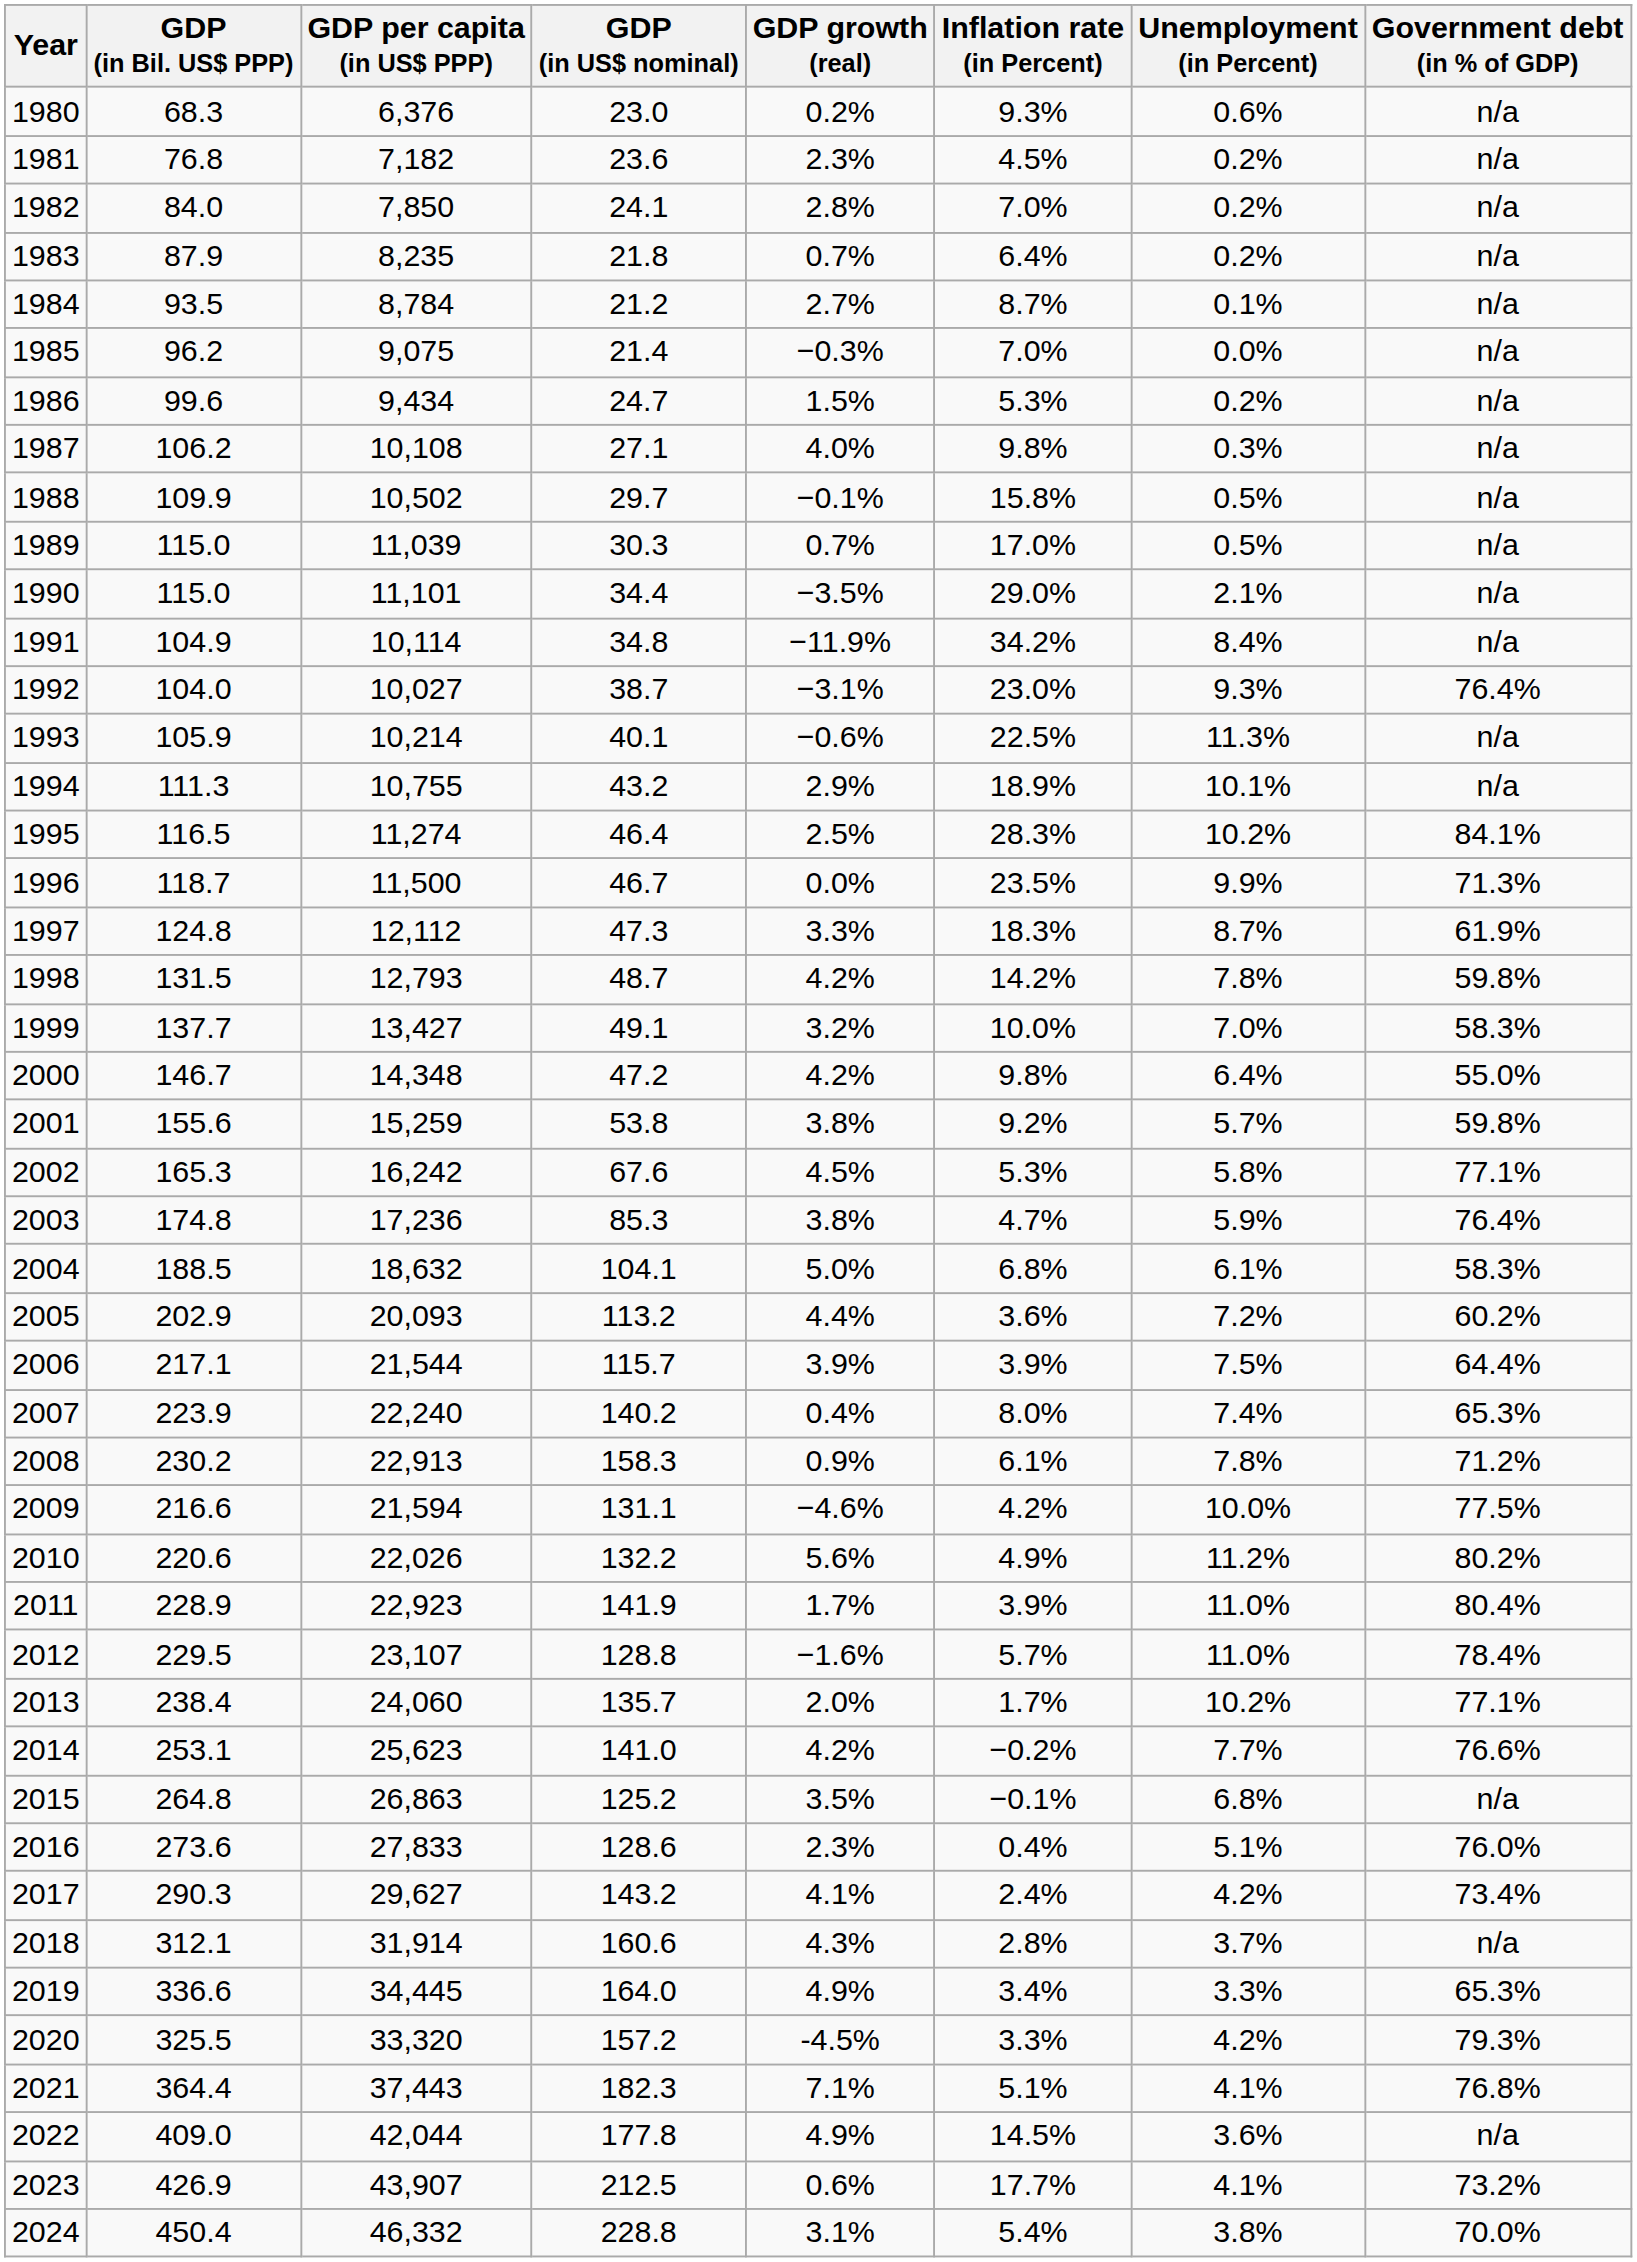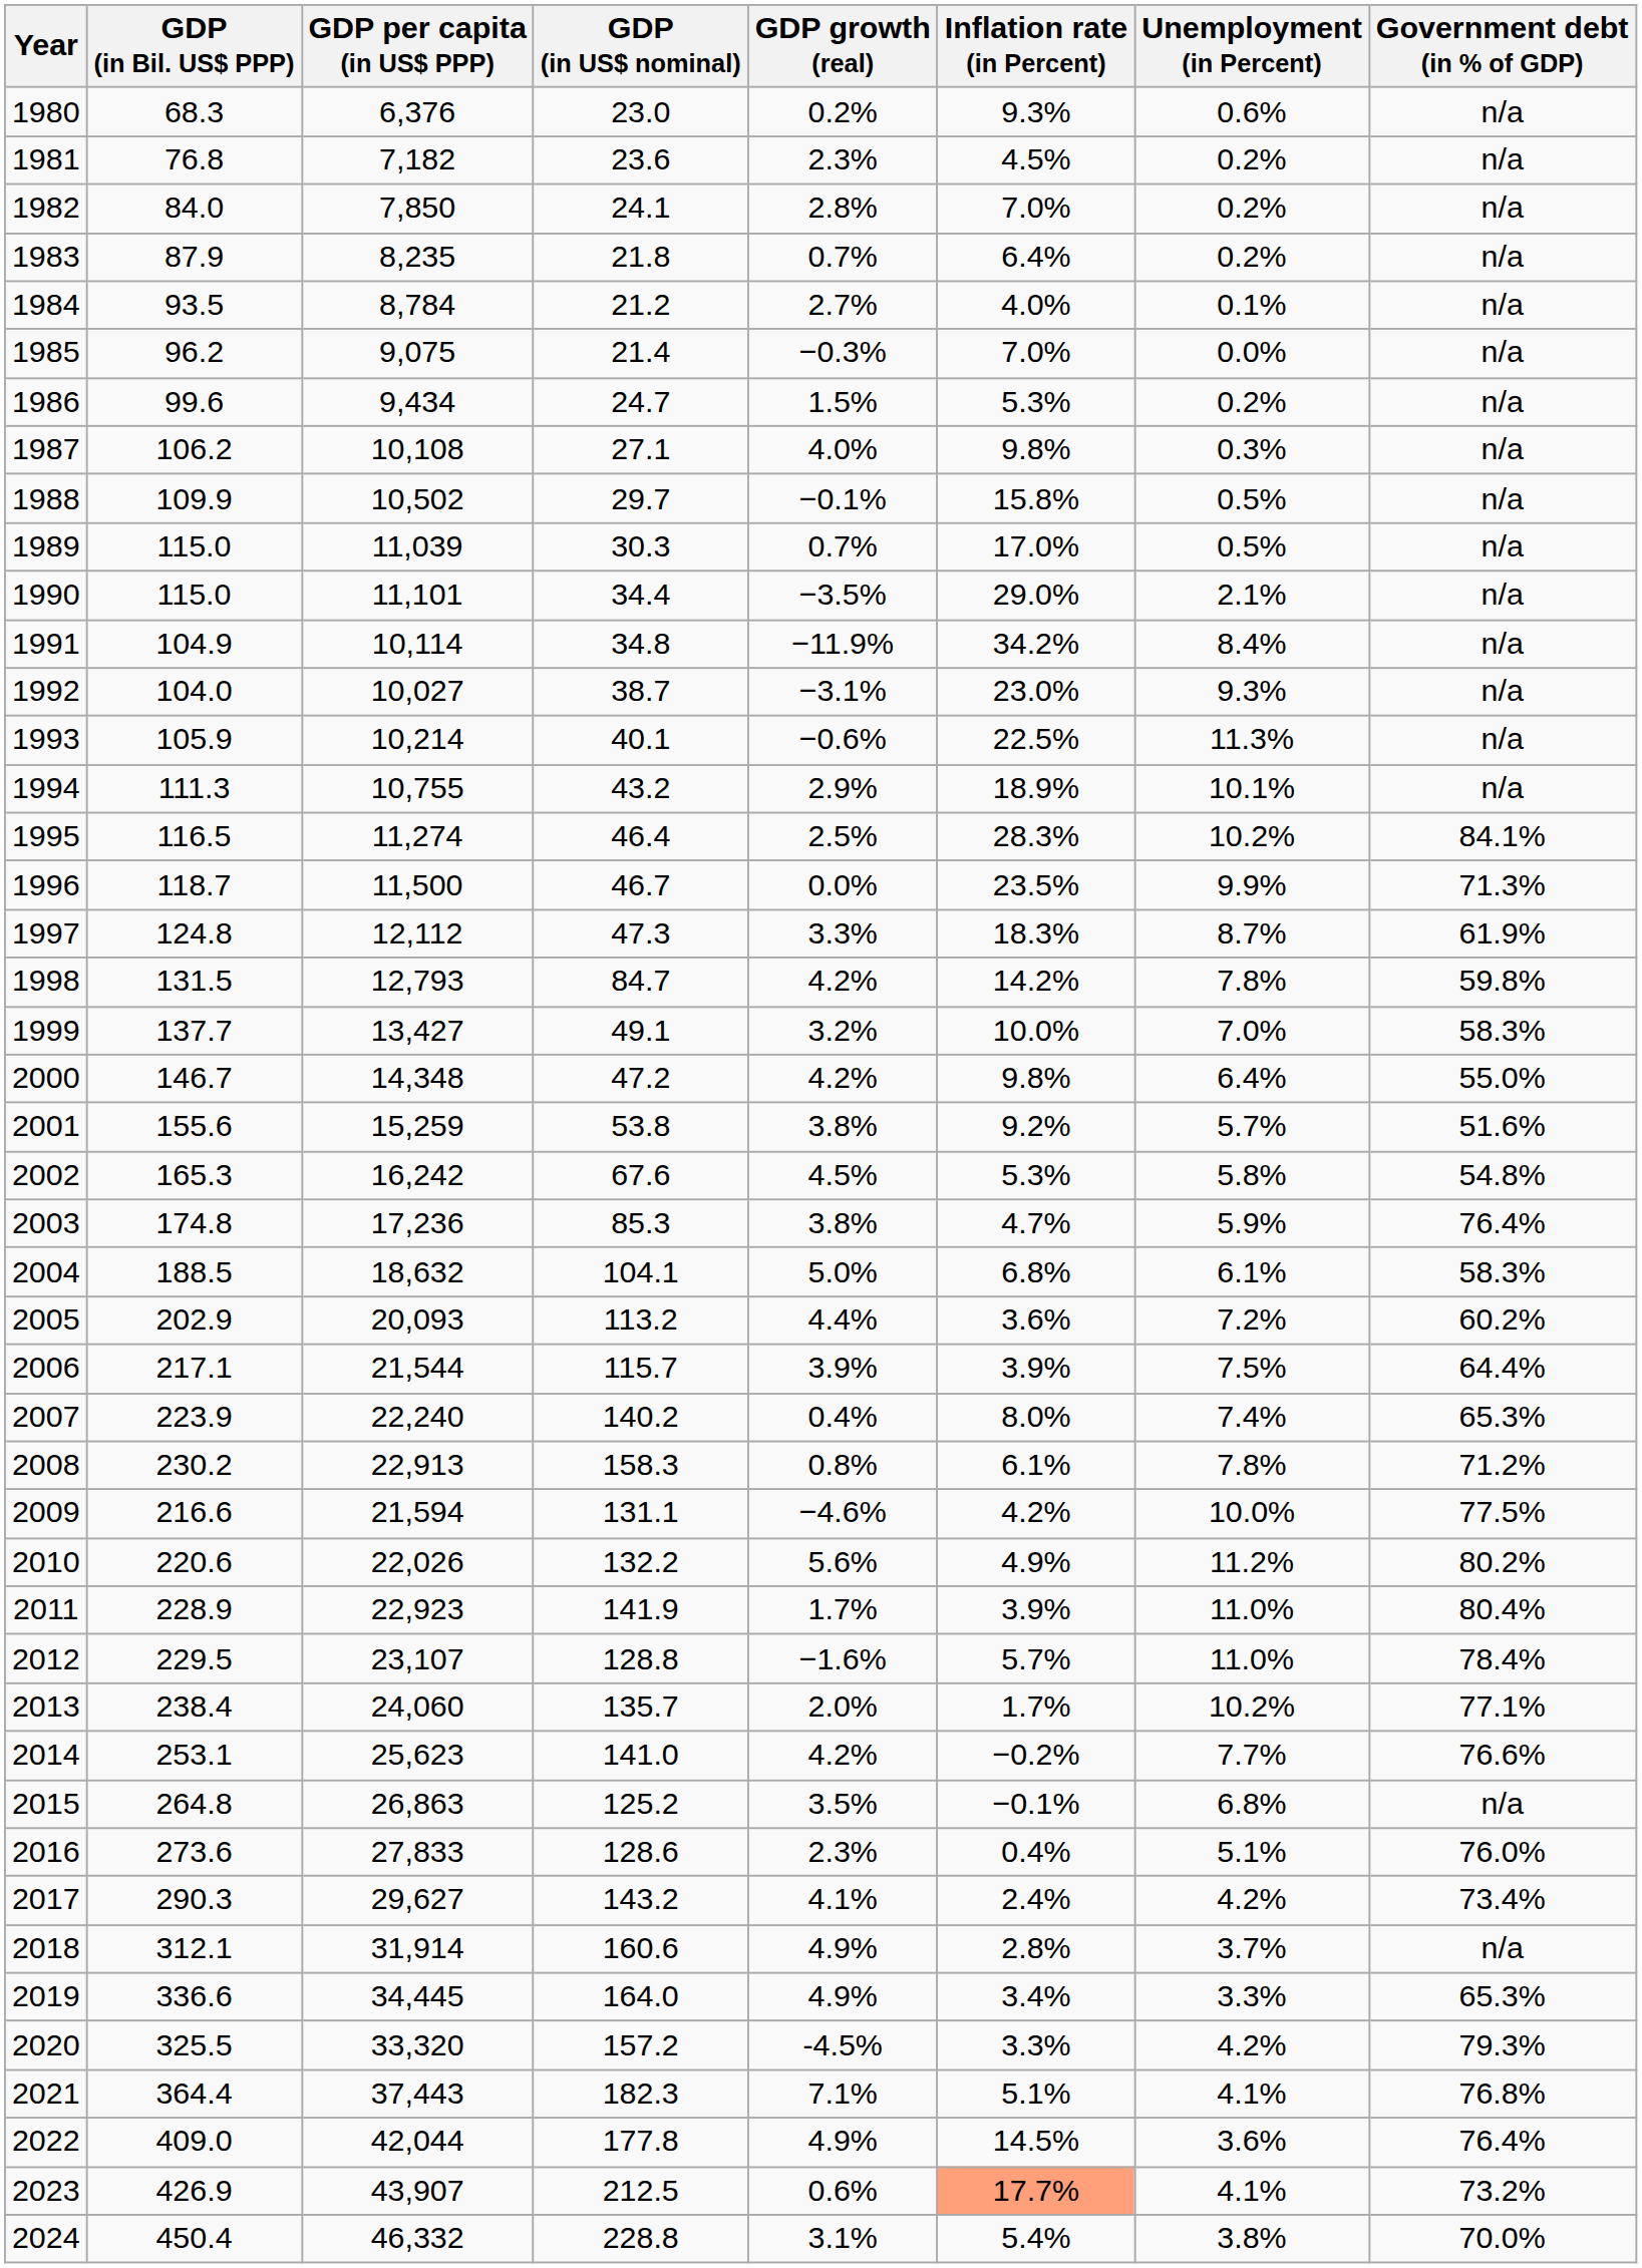 <table class="wikitable sortable sticky-header" style="text-align:center;">
 <tr>
 <th>Year</th>
 <th>GDP<br><small>(in Bil. US$ PPP)</small></th>
 <th>GDP per capita<br><small>(in US$ PPP)</small></th>
 <th>GDP<br><small>(in US$ nominal)</small></th>
 <th>GDP growth<br><small>(real)</small></th>
 <th>Inflation rate<br><small>(in Percent)</small></th>
 <th>Unemployment <br><small>(in Percent)</small></th>
 <th>Government debt<br><small>(in % of GDP)</small></th>
 </tr>
 <tr>
 <td>1980</td>
 <td>68.3</td>
 <td>6,376</td>
 <td>23.0</td>
 <td>0.2%</td>
 <td>9.3%</td>
 <td>0.6%</td>
 <td>n/a</td>
 </tr>
 <tr>
 <td>1981</td>
 <td>76.8</td>
 <td>7,182</td>
 <td>23.6</td>
 <td>2.3%</td>
 <td>4.5%</td>
 <td>0.2%</td>
 <td>n/a</td>
 </tr>
 <tr>
 <td>1982</td>
 <td>84.0</td>
 <td>7,850</td>
 <td>24.1</td>
 <td>2.8%</td>
 <td>7.0%</td>
 <td>0.2%</td>
 <td>n/a</td>
 </tr>
 <tr>
 <td>1983</td>
 <td>87.9</td>
 <td>8,235</td>
 <td>21.8</td>
 <td>0.7%</td>
 <td>6.4%</td>
 <td>0.2%</td>
 <td>n/a</td>
 </tr>
 <tr>
 <td>1984</td>
 <td>93.5</td>
 <td>8,784</td>
 <td>21.2</td>
 <td>2.7%</td>
-<td>8.7%</td>
+<td>4.0%</td>
 <td>0.1%</td>
 <td>n/a</td>
 </tr>
 <tr>
 <td>1985</td>
 <td>96.2</td>
 <td>9,075</td>
 <td>21.4</td>
 <td>−0.3%</td>
 <td>7.0%</td>
 <td>0.0%</td>
 <td>n/a</td>
 </tr>
 <tr>
 <td>1986</td>
 <td>99.6</td>
 <td>9,434</td>
 <td>24.7</td>
 <td>1.5%</td>
 <td>5.3%</td>
 <td>0.2%</td>
 <td>n/a</td>
 </tr>
 <tr>
 <td>1987</td>
 <td>106.2</td>
 <td>10,108</td>
 <td>27.1</td>
 <td>4.0%</td>
 <td>9.8%</td>
 <td>0.3%</td>
 <td>n/a</td>
 </tr>
 <tr>
 <td>1988</td>
 <td>109.9</td>
 <td>10,502</td>
 <td>29.7</td>
 <td>−0.1%</td>
 <td>15.8%</td>
 <td>0.5%</td>
 <td>n/a</td>
 </tr>
 <tr>
 <td>1989</td>
 <td>115.0</td>
 <td>11,039</td>
 <td>30.3</td>
 <td>0.7%</td>
 <td>17.0%</td>
 <td>0.5%</td>
 <td>n/a</td>
 </tr>
 <tr>
 <td>1990</td>
 <td>115.0</td>
 <td>11,101</td>
 <td>34.4</td>
 <td>−3.5%</td>
 <td>29.0%</td>
 <td>2.1%</td>
 <td>n/a</td>
 </tr>
 <tr>
 <td>1991</td>
 <td>104.9</td>
 <td>10,114</td>
 <td>34.8</td>
 <td>−11.9%</td>
 <td>34.2%</td>
 <td>8.4%</td>
 <td>n/a</td>
 </tr>
 <tr>
 <td>1992</td>
 <td>104.0</td>
 <td>10,027</td>
 <td>38.7</td>
 <td>−3.1%</td>
 <td>23.0%</td>
 <td>9.3%</td>
-<td>76.4%</td>
+<td>n/a</td>
 </tr>
 <tr>
 <td>1993</td>
 <td>105.9</td>
 <td>10,214</td>
 <td>40.1</td>
 <td>−0.6%</td>
 <td>22.5%</td>
 <td>11.3%</td>
 <td>n/a</td>
 </tr>
 <tr>
 <td>1994</td>
 <td>111.3</td>
 <td>10,755</td>
 <td>43.2</td>
 <td>2.9%</td>
 <td>18.9%</td>
 <td>10.1%</td>
 <td>n/a</td>
 </tr>
 <tr>
 <td>1995</td>
 <td>116.5</td>
 <td>11,274</td>
 <td>46.4</td>
 <td>2.5%</td>
 <td>28.3%</td>
 <td>10.2%</td>
 <td>84.1%</td>
 </tr>
 <tr>
 <td>1996</td>
 <td>118.7</td>
 <td>11,500</td>
 <td>46.7</td>
 <td>0.0%</td>
 <td>23.5%</td>
 <td>9.9%</td>
 <td>71.3%</td>
 </tr>
 <tr>
 <td>1997</td>
 <td>124.8</td>
 <td>12,112</td>
 <td>47.3</td>
 <td>3.3%</td>
 <td>18.3%</td>
 <td>8.7%</td>
 <td>61.9%</td>
 </tr>
 <tr>
 <td>1998</td>
 <td>131.5</td>
 <td>12,793</td>
-<td>48.7</td>
+<td>84.7</td>
 <td>4.2%</td>
 <td>14.2%</td>
 <td>7.8%</td>
 <td>59.8%</td>
 </tr>
 <tr>
 <td>1999</td>
 <td>137.7</td>
 <td>13,427</td>
 <td>49.1</td>
 <td>3.2%</td>
 <td>10.0%</td>
 <td>7.0%</td>
 <td>58.3%</td>
 </tr>
 <tr>
 <td>2000</td>
 <td>146.7</td>
 <td>14,348</td>
 <td>47.2</td>
 <td>4.2%</td>
 <td>9.8%</td>
 <td>6.4%</td>
 <td>55.0%</td>
 </tr>
 <tr>
 <td>2001</td>
 <td>155.6</td>
 <td>15,259</td>
 <td>53.8</td>
 <td>3.8%</td>
 <td>9.2%</td>
 <td>5.7%</td>
-<td>59.8%</td>
+<td>51.6%</td>
 </tr>
 <tr>
 <td>2002</td>
 <td>165.3</td>
 <td>16,242</td>
 <td>67.6</td>
 <td>4.5%</td>
 <td>5.3%</td>
 <td>5.8%</td>
-<td>77.1%</td>
+<td>54.8%</td>
 </tr>
 <tr>
 <td>2003</td>
 <td>174.8</td>
 <td>17,236</td>
 <td>85.3</td>
 <td>3.8%</td>
 <td>4.7%</td>
 <td>5.9%</td>
 <td>76.4%</td>
 </tr>
 <tr>
 <td>2004</td>
 <td>188.5</td>
 <td>18,632</td>
 <td>104.1</td>
 <td>5.0%</td>
 <td>6.8%</td>
 <td>6.1%</td>
 <td>58.3%</td>
 </tr>
 <tr>
 <td>2005</td>
 <td>202.9</td>
 <td>20,093</td>
 <td>113.2</td>
 <td>4.4%</td>
 <td>3.6%</td>
 <td>7.2%</td>
 <td>60.2%</td>
 </tr>
 <tr>
 <td>2006</td>
 <td>217.1</td>
 <td>21,544</td>
 <td>115.7</td>
 <td>3.9%</td>
 <td>3.9%</td>
 <td>7.5%</td>
 <td>64.4%</td>
 </tr>
 <tr>
 <td>2007</td>
 <td>223.9</td>
 <td>22,240</td>
 <td>140.2</td>
 <td>0.4%</td>
 <td>8.0%</td>
 <td>7.4%</td>
 <td>65.3%</td>
 </tr>
 <tr>
 <td>2008</td>
 <td>230.2</td>
 <td>22,913</td>
 <td>158.3</td>
-<td>0.9%</td>
+<td>0.8%</td>
 <td>6.1%</td>
 <td>7.8%</td>
 <td>71.2%</td>
 </tr>
 <tr>
 <td>2009</td>
 <td>216.6</td>
 <td>21,594</td>
 <td>131.1</td>
 <td>−4.6%</td>
 <td>4.2%</td>
 <td>10.0%</td>
 <td>77.5%</td>
 </tr>
 <tr>
 <td>2010</td>
 <td>220.6</td>
 <td>22,026</td>
 <td>132.2</td>
 <td>5.6%</td>
 <td>4.9%</td>
 <td>11.2%</td>
 <td>80.2%</td>
 </tr>
 <tr>
 <td>2011</td>
 <td>228.9</td>
 <td>22,923</td>
 <td>141.9</td>
 <td>1.7%</td>
 <td>3.9%</td>
 <td>11.0%</td>
 <td>80.4%</td>
 </tr>
 <tr>
 <td>2012</td>
 <td>229.5</td>
 <td>23,107</td>
 <td>128.8</td>
 <td>−1.6%</td>
 <td>5.7%</td>
 <td>11.0%</td>
 <td>78.4%</td>
 </tr>
 <tr>
 <td>2013</td>
 <td>238.4</td>
 <td>24,060</td>
 <td>135.7</td>
 <td>2.0%</td>
 <td>1.7%</td>
 <td>10.2%</td>
 <td>77.1%</td>
 </tr>
 <tr>
 <td>2014</td>
 <td>253.1</td>
 <td>25,623</td>
 <td>141.0</td>
 <td>4.2%</td>
 <td>−0.2%</td>
 <td>7.7%</td>
 <td>76.6%</td>
 </tr>
 <tr>
 <td>2015</td>
 <td>264.8</td>
 <td>26,863</td>
 <td>125.2</td>
 <td>3.5%</td>
 <td>−0.1%</td>
 <td>6.8%</td>
 <td>n/a</td>
 </tr>
 <tr>
 <td>2016</td>
 <td>273.6</td>
 <td>27,833</td>
 <td>128.6</td>
 <td>2.3%</td>
 <td>0.4%</td>
 <td>5.1%</td>
 <td>76.0%</td>
 </tr>
 <tr>
 <td>2017</td>
 <td>290.3</td>
 <td>29,627</td>
 <td>143.2</td>
 <td>4.1%</td>
 <td>2.4%</td>
 <td>4.2%</td>
 <td>73.4%</td>
 </tr>
 <tr>
 <td>2018</td>
 <td>312.1</td>
 <td>31,914</td>
 <td>160.6</td>
-<td>4.3%</td>
+<td>4.9%</td>
 <td>2.8%</td>
 <td>3.7%</td>
 <td>n/a</td>
 </tr>
 <tr>
 <td>2019</td>
 <td>336.6</td>
 <td>34,445</td>
 <td>164.0</td>
 <td>4.9%</td>
 <td>3.4%</td>
 <td>3.3%</td>
 <td>65.3%</td>
 </tr>
 <tr>
 <td>2020</td>
 <td>325.5</td>
 <td>33,320</td>
 <td>157.2</td>
 <td>-4.5%</td>
 <td>3.3%</td>
 <td>4.2%</td>
 <td>79.3%</td>
 </tr>
 <tr>
 <td>2021</td>
 <td>364.4</td>
 <td>37,443</td>
 <td>182.3</td>
 <td>7.1%</td>
 <td>5.1%</td>
 <td>4.1%</td>
 <td>76.8%</td>
 </tr>
 <tr>
 <td>2022</td>
 <td>409.0</td>
 <td>42,044</td>
 <td>177.8</td>
 <td>4.9%</td>
 <td>14.5%</td>
 <td>3.6%</td>
-<td>n/a</td>
+<td>76.4%</td>
 </tr>
 <tr>
 <td>2023</td>
 <td>426.9</td>
 <td>43,907</td>
 <td>212.5</td>
 <td>0.6%</td>
-<td>17.7%</td>
+<td style="background: lightsalmon;">17.7%</td>
 <td>4.1%</td>
 <td>73.2%</td>
 </tr>
 <tr>
 <td>2024</td>
 <td>450.4</td>
 <td>46,332</td>
 <td>228.8</td>
 <td>3.1%</td>
 <td>5.4%</td>
 <td>3.8%</td>
 <td>70.0%</td>
 </tr>
 </table>
